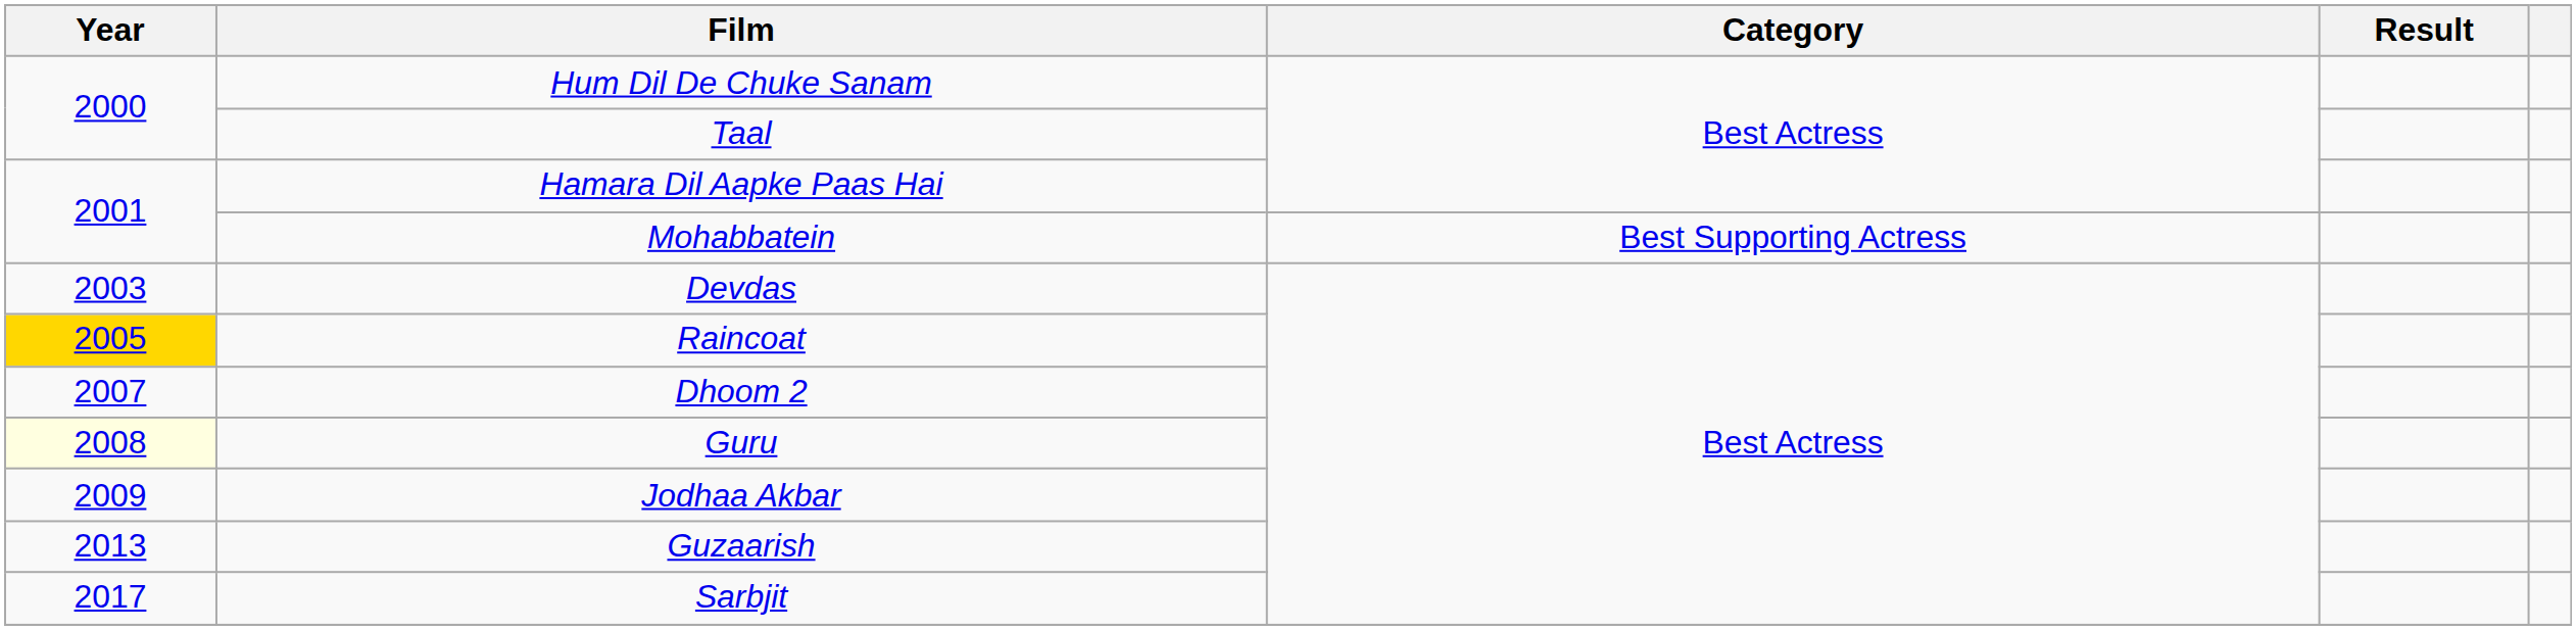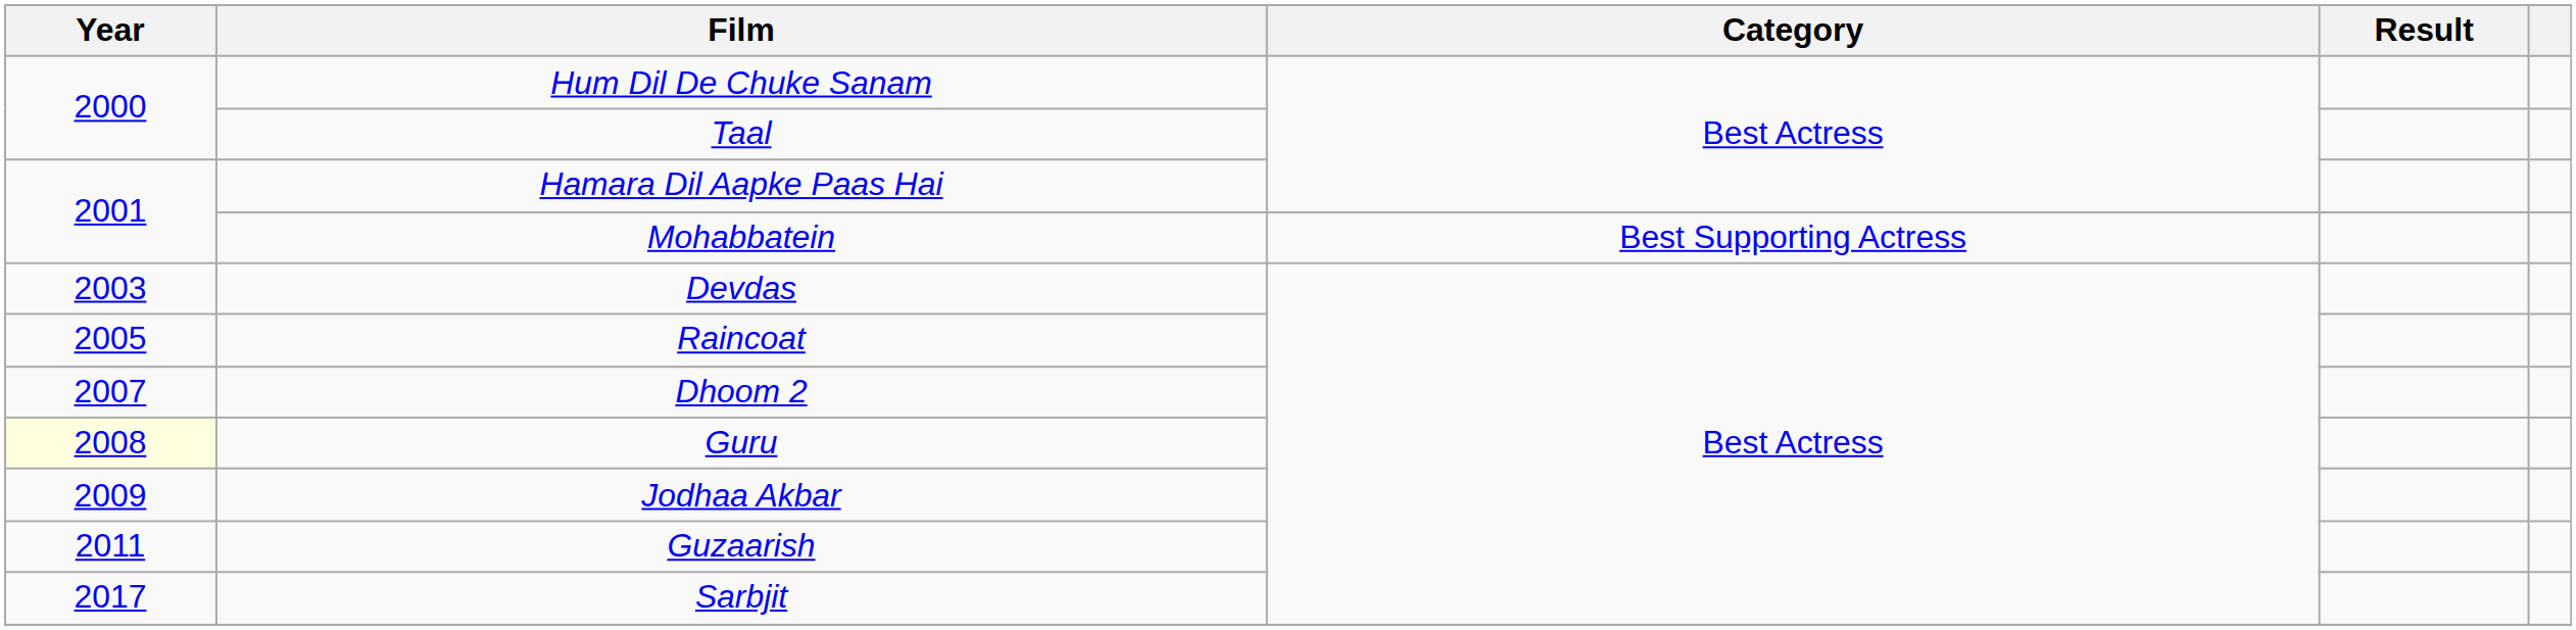 <table class="wikitable sortable" style="width:100%;">
 <tr>
 <th style="width:5%;">Year</th>
 <th style="width:25%;">Film</th>
 <th style="width:25%;">Category</th>
 <th style="width:5%;">Result</th>
 <th style="width:1%;" class="unsortable"></th>
 </tr>
 <tr>
 <td style="text-align:center;" rowspan="2"><a href='#'>2000</a></td>
 <td style="text-align:center;"><em><a href='#'>Hum Dil De Chuke Sanam</a></em></td>
 <td style="text-align:center;" rowspan="3"><a href='#'>Best Actress</a></td>
 <td></td>
 <td style="text-align:center;"></td>
 </tr>
 <tr>
 <td style="text-align:center;"><em><a href='#'>Taal</a></em></td>
 <td></td>
 <td style="text-align:center;"></td>
 </tr>
 <tr>
 <td style="text-align:center;" rowspan="2"><a href='#'>2001</a></td>
 <td style="text-align:center;"><em><a href='#'>Hamara Dil Aapke Paas Hai</a></em></td>
 <td></td>
 <td style="text-align:center;"></td>
 </tr>
 <tr>
 <td style="text-align:center;"><em><a href='#'>Mohabbatein</a></em></td>
 <td style="text-align:center;"><a href='#'>Best Supporting Actress</a></td>
 <td></td>
 <td style="text-align:center;"></td>
 </tr>
 <tr>
 <td style="text-align:center;"><a href='#'>2003</a></td>
 <td style="text-align:center;"><em><a href='#'>Devdas</a></em></td>
 <td style="text-align:center;" rowspan="7"><a href='#'>Best Actress</a></td>
 <td></td>
 <td style="text-align:center;"></td>
 </tr>
 <tr>
-<td style="background: gold; text-align:center;"><a href='#'>2005</a></td>
+<td style="text-align:center;"><a href='#'>2005</a></td>
 <td style="text-align:center;"><em><a href='#'>Raincoat</a></em></td>
 <td></td>
 <td style="text-align:center;"></td>
 </tr>
 <tr>
 <td style="text-align:center;"><a href='#'>2007</a></td>
 <td style="text-align:center;"><em><a href='#'>Dhoom 2</a></em></td>
 <td></td>
 <td style="text-align:center;"></td>
 </tr>
 <tr>
 <td style="background: lightyellow; text-align:center;"><a href='#'>2008</a></td>
 <td style="text-align:center;"><em><a href='#'>Guru</a></em></td>
 <td></td>
 <td style="text-align:center;"></td>
 </tr>
 <tr>
 <td style="text-align:center;"><a href='#'>2009</a></td>
 <td style="text-align:center;"><em><a href='#'>Jodhaa Akbar</a></em></td>
 <td></td>
 <td style="text-align:center;"></td>
 </tr>
 <tr>
-<td style="text-align:center;"><a href='#'>2013</a></td>
+<td style="text-align:center;"><a href='#'>2011</a></td>
 <td style="text-align:center;"><em><a href='#'>Guzaarish</a></em></td>
 <td></td>
 <td style="text-align:center;"></td>
 </tr>
 <tr>
 <td style="text-align:center;"><a href='#'>2017</a></td>
 <td style="text-align:center;"><em><a href='#'>Sarbjit</a></em></td>
 <td></td>
 <td style="text-align:center;"></td>
 </tr>
 <tr>
 </tr>
 </table>
